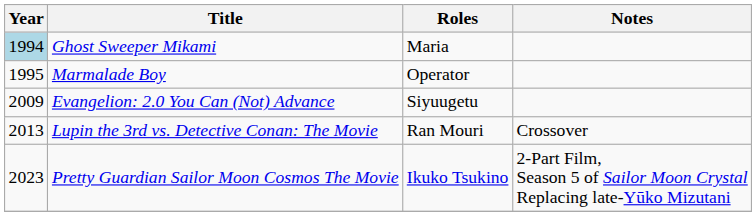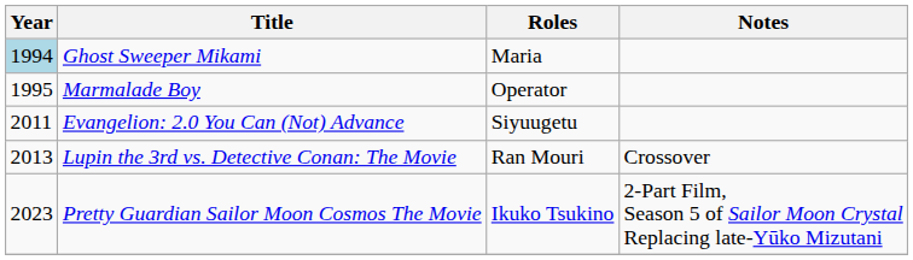 <table class="wikitable sortable">
 <tr>
 <th>Year</th>
 <th>Title</th>
 <th>Roles</th>
 <th>Notes</th>
 </tr>
 <tr>
 <td style="background: lightblue;">1994</td>
 <td><em><a href='#'>Ghost Sweeper Mikami</a></em></td>
 <td>Maria</td>
 <td></td>
 </tr>
 <tr>
 <td>1995</td>
 <td><em><a href='#'>Marmalade Boy</a></em></td>
 <td>Operator</td>
 <td></td>
 </tr>
 <tr>
-<td>2009</td>
+<td>2011</td>
 <td><em><a href='#'>Evangelion: 2.0 You Can (Not) Advance</a></em></td>
 <td>Siyuugetu</td>
 <td></td>
 </tr>
 <tr>
 <td>2013</td>
 <td><em><a href='#'>Lupin the 3rd vs. Detective Conan: The Movie</a></em></td>
 <td>Ran Mouri</td>
 <td>Crossover</td>
 </tr>
 <tr>
 <td>2023</td>
 <td><em><a href='#'>Pretty Guardian Sailor Moon Cosmos The Movie</a></em></td>
 <td><a href='#'>Ikuko Tsukino</a></td>
 <td>2-Part Film,<br>Season 5 of <em><a href='#'>Sailor Moon Crystal</a></em> <br>Replacing late-<a href='#'>Yūko Mizutani</a></td>
 </tr>
 <tr>
 </tr>
 </table>
